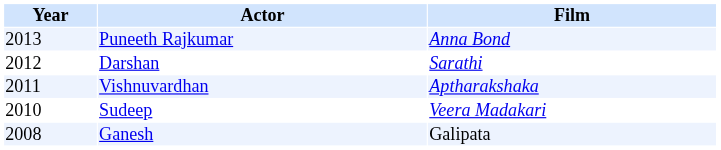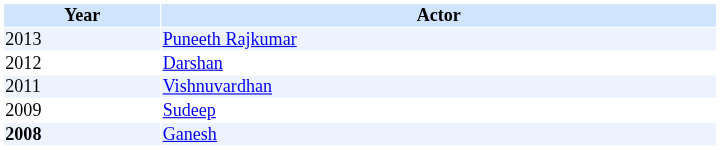 <table cellspacing="1" cellpadding="1" border="0" width="50%">
 <tr bgcolor="#d1e4fd">
 <th>Year</th>
 <th>Actor</th>
-<th>Film</th>
 </tr>
 <tr bgcolor=#edf3fe>
 <td>2013</td>
 <td><a href='#'>Puneeth Rajkumar</a></td>
-<td><em><a href='#'>Anna Bond</a></em></td>
 </tr>
 <tr>
 <td>2012</td>
 <td><a href='#'>Darshan</a></td>
-<td><em><a href='#'>Sarathi</a></em></td>
 </tr>
 <tr bgcolor=#edf3fe>
 <td>2011</td>
 <td><a href='#'>Vishnuvardhan</a></td>
-<td><em><a href='#'>Aptharakshaka</a></em></td>
 </tr>
 <tr>
-<td>2010</td>
+<td>2009</td>
 <td><a href='#'>Sudeep</a></td>
-<td><em><a href='#'>Veera Madakari</a></em></td>
 </tr>
 <tr bgcolor=#edf3fe>
-<td>2008</td>
+<td><strong>2008</strong></td>
 <td><a href='#'>Ganesh</a></td>
-<td>Galipata</td>
 </tr>
 </table>
